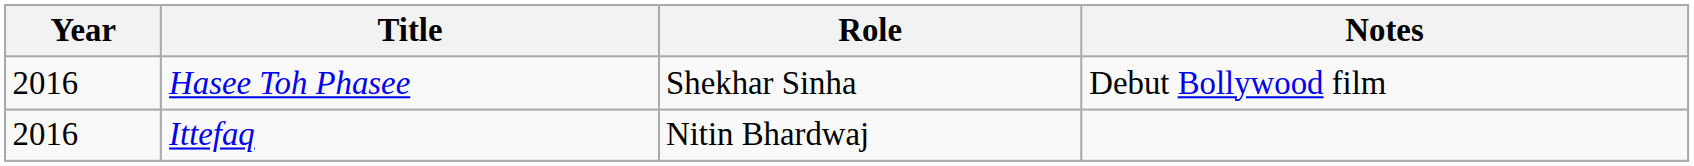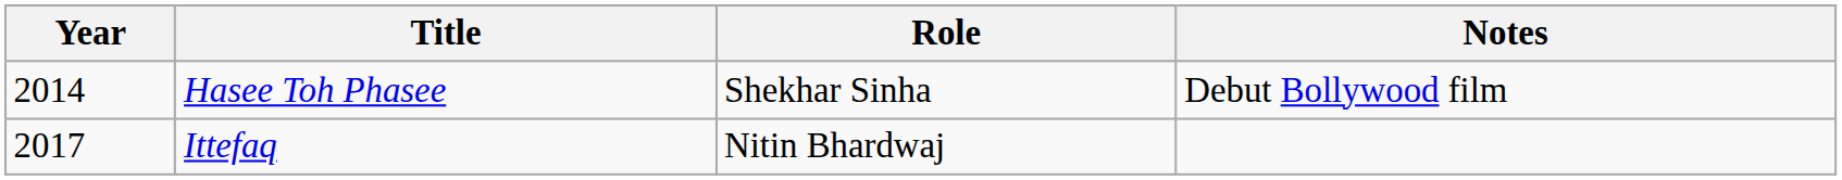 <table class="wikitable" style="width:65%;">
 <tr>
 <th>Year</th>
 <th>Title</th>
 <th>Role</th>
 <th>Notes</th>
 </tr>
 <tr>
-<td>2016</td>
+<td>2014</td>
 <td><em><a href='#'>Hasee Toh Phasee</a></em></td>
 <td>Shekhar Sinha</td>
 <td>Debut <a href='#'>Bollywood</a> film</td>
 </tr>
 <tr>
-<td>2016</td>
+<td>2017</td>
 <td><em><a href='#'>Ittefaq</a></em></td>
 <td>Nitin Bhardwaj</td>
 <td></td>
 </tr>
 </table>
